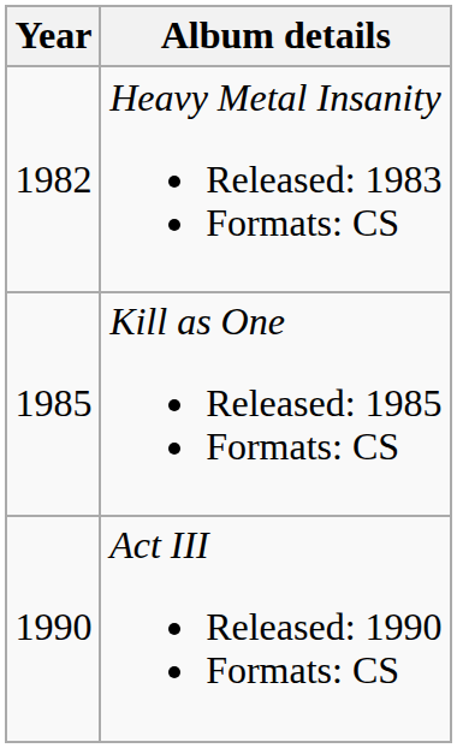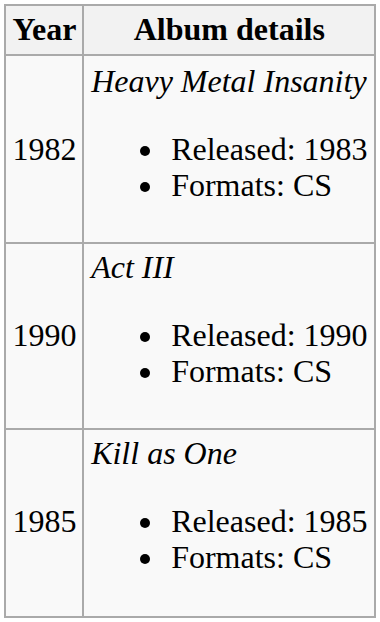 <table class="wikitable">
 <tr>
 <th>Year</th>
 <th>Album details</th>
 </tr>
 <tr>
 <td>1982</td>
 <td style="text-align:left;"><em>Heavy Metal Insanity</em><br><ul><li>Released: 1983</li><li>Formats: CS</li></ul></td>
 </tr>
 <tr>
+<td>1990</td>
+<td style="text-align:left;"><em>Act III</em><br><ul><li>Released: 1990</li><li>Formats: CS</li></ul></td>
+</tr>
+<tr>
 <td>1985</td>
 <td style="text-align:left;"><em>Kill as One</em><br><ul><li>Released: 1985</li><li>Formats: CS</li></ul></td>
 </tr>
-<tr>
-<td>1990</td>
-<td style="text-align:left;"><em>Act III</em><br><ul><li>Released: 1990</li><li>Formats: CS</li></ul></td>
-</tr>
 </table>
